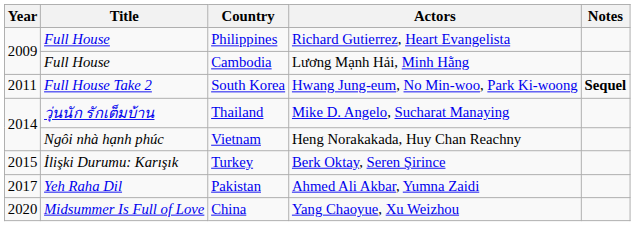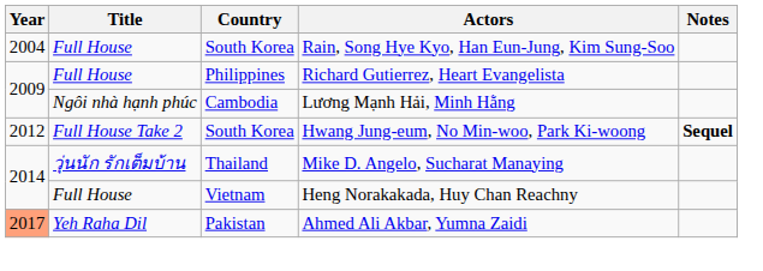 <table class="wikitable plainrowheaders sortable">
 <tr>
 <th scope="col">Year</th>
 <th scope="col">Title</th>
 <th scope="col">Country</th>
 <th scope="col">Actors</th>
 <th scope="col" class="unsortable">Notes</th>
 </tr>
 <tr>
+<td>2004</td>
+<td><em><a href='#'>Full House</a></em></td>
+<td><a href='#'>South Korea</a></td>
+<td><a href='#'>Rain</a>, <a href='#'>Song Hye Kyo</a>, <a href='#'>Han Eun-Jung</a>, <a href='#'>Kim Sung-Soo</a></td>
+<td></td>
+</tr>
+<tr>
 <td rowspan="2">2009</td>
 <td><em><a href='#'>Full House</a></em></td>
 <td><a href='#'>Philippines</a></td>
 <td><a href='#'>Richard Gutierrez</a>, <a href='#'>Heart Evangelista</a></td>
 <td></td>
 </tr>
 <tr>
-<td><em>Full House</em></td>
+<td><em>Ngôi nhà hạnh phúc</em></td>
 <td><a href='#'>Cambodia</a></td>
 <td>Lương Mạnh Hải, <a href='#'>Minh Hằng</a></td>
 <td></td>
 </tr>
 <tr>
-<td>2011</td>
+<td>2012</td>
 <td><em><a href='#'>Full House Take 2</a></em></td>
 <td><a href='#'>South Korea</a></td>
 <td><a href='#'>Hwang Jung-eum</a>, <a href='#'>No Min-woo</a>, <a href='#'>Park Ki-woong</a></td>
 <td><strong>Sequel</strong></td>
 </tr>
 <tr>
 <td rowspan=2>2014</td>
 <td><em><a href='#'>วุ่นนัก รักเต็มบ้าน</a></em></td>
 <td><a href='#'>Thailand</a></td>
 <td><a href='#'>Mike D. Angelo</a>, <a href='#'>Sucharat Manaying</a></td>
 <td></td>
 </tr>
 <tr>
-<td><em>Ngôi nhà hạnh phúc</em></td>
+<td><em>Full House</em></td>
 <td><a href='#'>Vietnam</a></td>
 <td>Heng Norakakada, Huy Chan Reachny</td>
 <td></td>
 </tr>
 <tr>
-<td>2015</td>
-<td><em>İlişki Durumu: Karışık</em></td>
-<td><a href='#'>Turkey</a></td>
-<td><a href='#'>Berk Oktay</a>, <a href='#'>Seren Şirince</a></td>
-<td></td>
-</tr>
-<tr>
-<td>2017</td>
+<td style="background: lightsalmon;">2017</td>
 <td><em><a href='#'>Yeh Raha Dil</a></em></td>
 <td><a href='#'>Pakistan</a></td>
 <td><a href='#'>Ahmed Ali Akbar</a>, <a href='#'>Yumna Zaidi</a></td>
 <td></td>
 </tr>
-<tr>
-<td>2020</td>
-<td><em><a href='#'>Midsummer Is Full of Love</a></em></td>
-<td><a href='#'>China</a></td>
-<td><a href='#'>Yang Chaoyue</a>, <a href='#'>Xu Weizhou</a></td>
-<td></td>
-</tr>
 </table>
